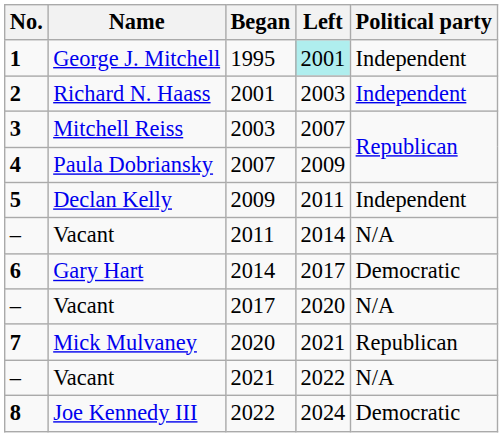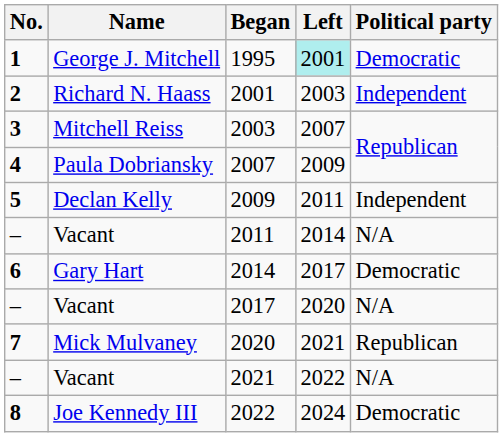 <table class="wikitable">
 <tr>
 <th>No.</th>
 <th>Name</th>
 <th>Began</th>
 <th>Left</th>
 <th>Political party</th>
 </tr>
 <tr>
 <td><strong>1</strong></td>
 <td><a href='#'>George J. Mitchell</a></td>
 <td>1995</td>
 <td style="background: paleturquoise;">2001</td>
-<td>Independent</td>
+<td><a href='#'>Democratic</a></td>
 </tr>
 <tr>
 <td><strong>2</strong></td>
 <td><a href='#'>Richard N. Haass</a></td>
 <td>2001</td>
 <td>2003</td>
 <td><a href='#'>Independent</a></td>
 </tr>
 <tr>
 <td><strong>3</strong></td>
 <td><a href='#'>Mitchell Reiss</a></td>
 <td>2003</td>
 <td>2007</td>
 <td rowspan="2"><a href='#'>Republican</a></td>
 </tr>
 <tr>
 <td><strong>4</strong></td>
 <td><a href='#'>Paula Dobriansky</a></td>
 <td>2007</td>
 <td>2009</td>
 </tr>
 <tr>
 <td><strong>5</strong></td>
 <td><a href='#'>Declan Kelly</a></td>
 <td>2009</td>
 <td>2011</td>
 <td>Independent</td>
 </tr>
 <tr>
 <td>–</td>
 <td>Vacant</td>
 <td>2011</td>
 <td>2014</td>
 <td>N/A</td>
 </tr>
 <tr>
 <td><strong>6</strong></td>
 <td><a href='#'>Gary Hart</a></td>
 <td>2014</td>
 <td>2017</td>
 <td>Democratic</td>
 </tr>
 <tr>
 <td>–</td>
 <td>Vacant</td>
 <td>2017</td>
 <td>2020</td>
 <td>N/A</td>
 </tr>
 <tr>
 <td><strong>7</strong></td>
 <td><a href='#'>Mick Mulvaney</a></td>
 <td>2020</td>
 <td>2021</td>
 <td>Republican</td>
 </tr>
 <tr>
 <td>–</td>
 <td>Vacant</td>
 <td>2021</td>
 <td>2022</td>
 <td>N/A</td>
 </tr>
 <tr>
 <td><strong>8</strong></td>
 <td><a href='#'>Joe Kennedy III</a></td>
 <td>2022</td>
 <td>2024</td>
 <td>Democratic</td>
 </tr>
 </table>
